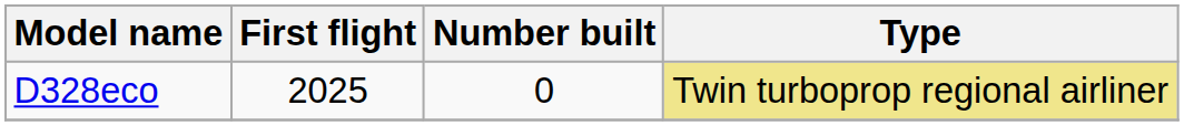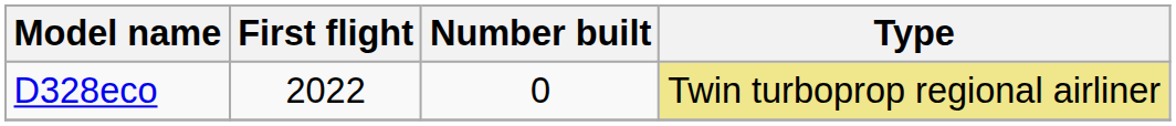 <table class="wikitable sortable">
 <tr>
 <th>Model name</th>
 <th>First flight</th>
 <th>Number built</th>
 <th>Type</th>
 </tr>
 <tr>
 <td align=left><a href='#'>D328eco</a></td>
-<td align=center>2025</td>
+<td align=center>2022</td>
 <td align=center>0</td>
 <td align=left style="background: khaki;">Twin turboprop regional airliner</td>
 </tr>
 <tr>
 </tr>
 </table>
